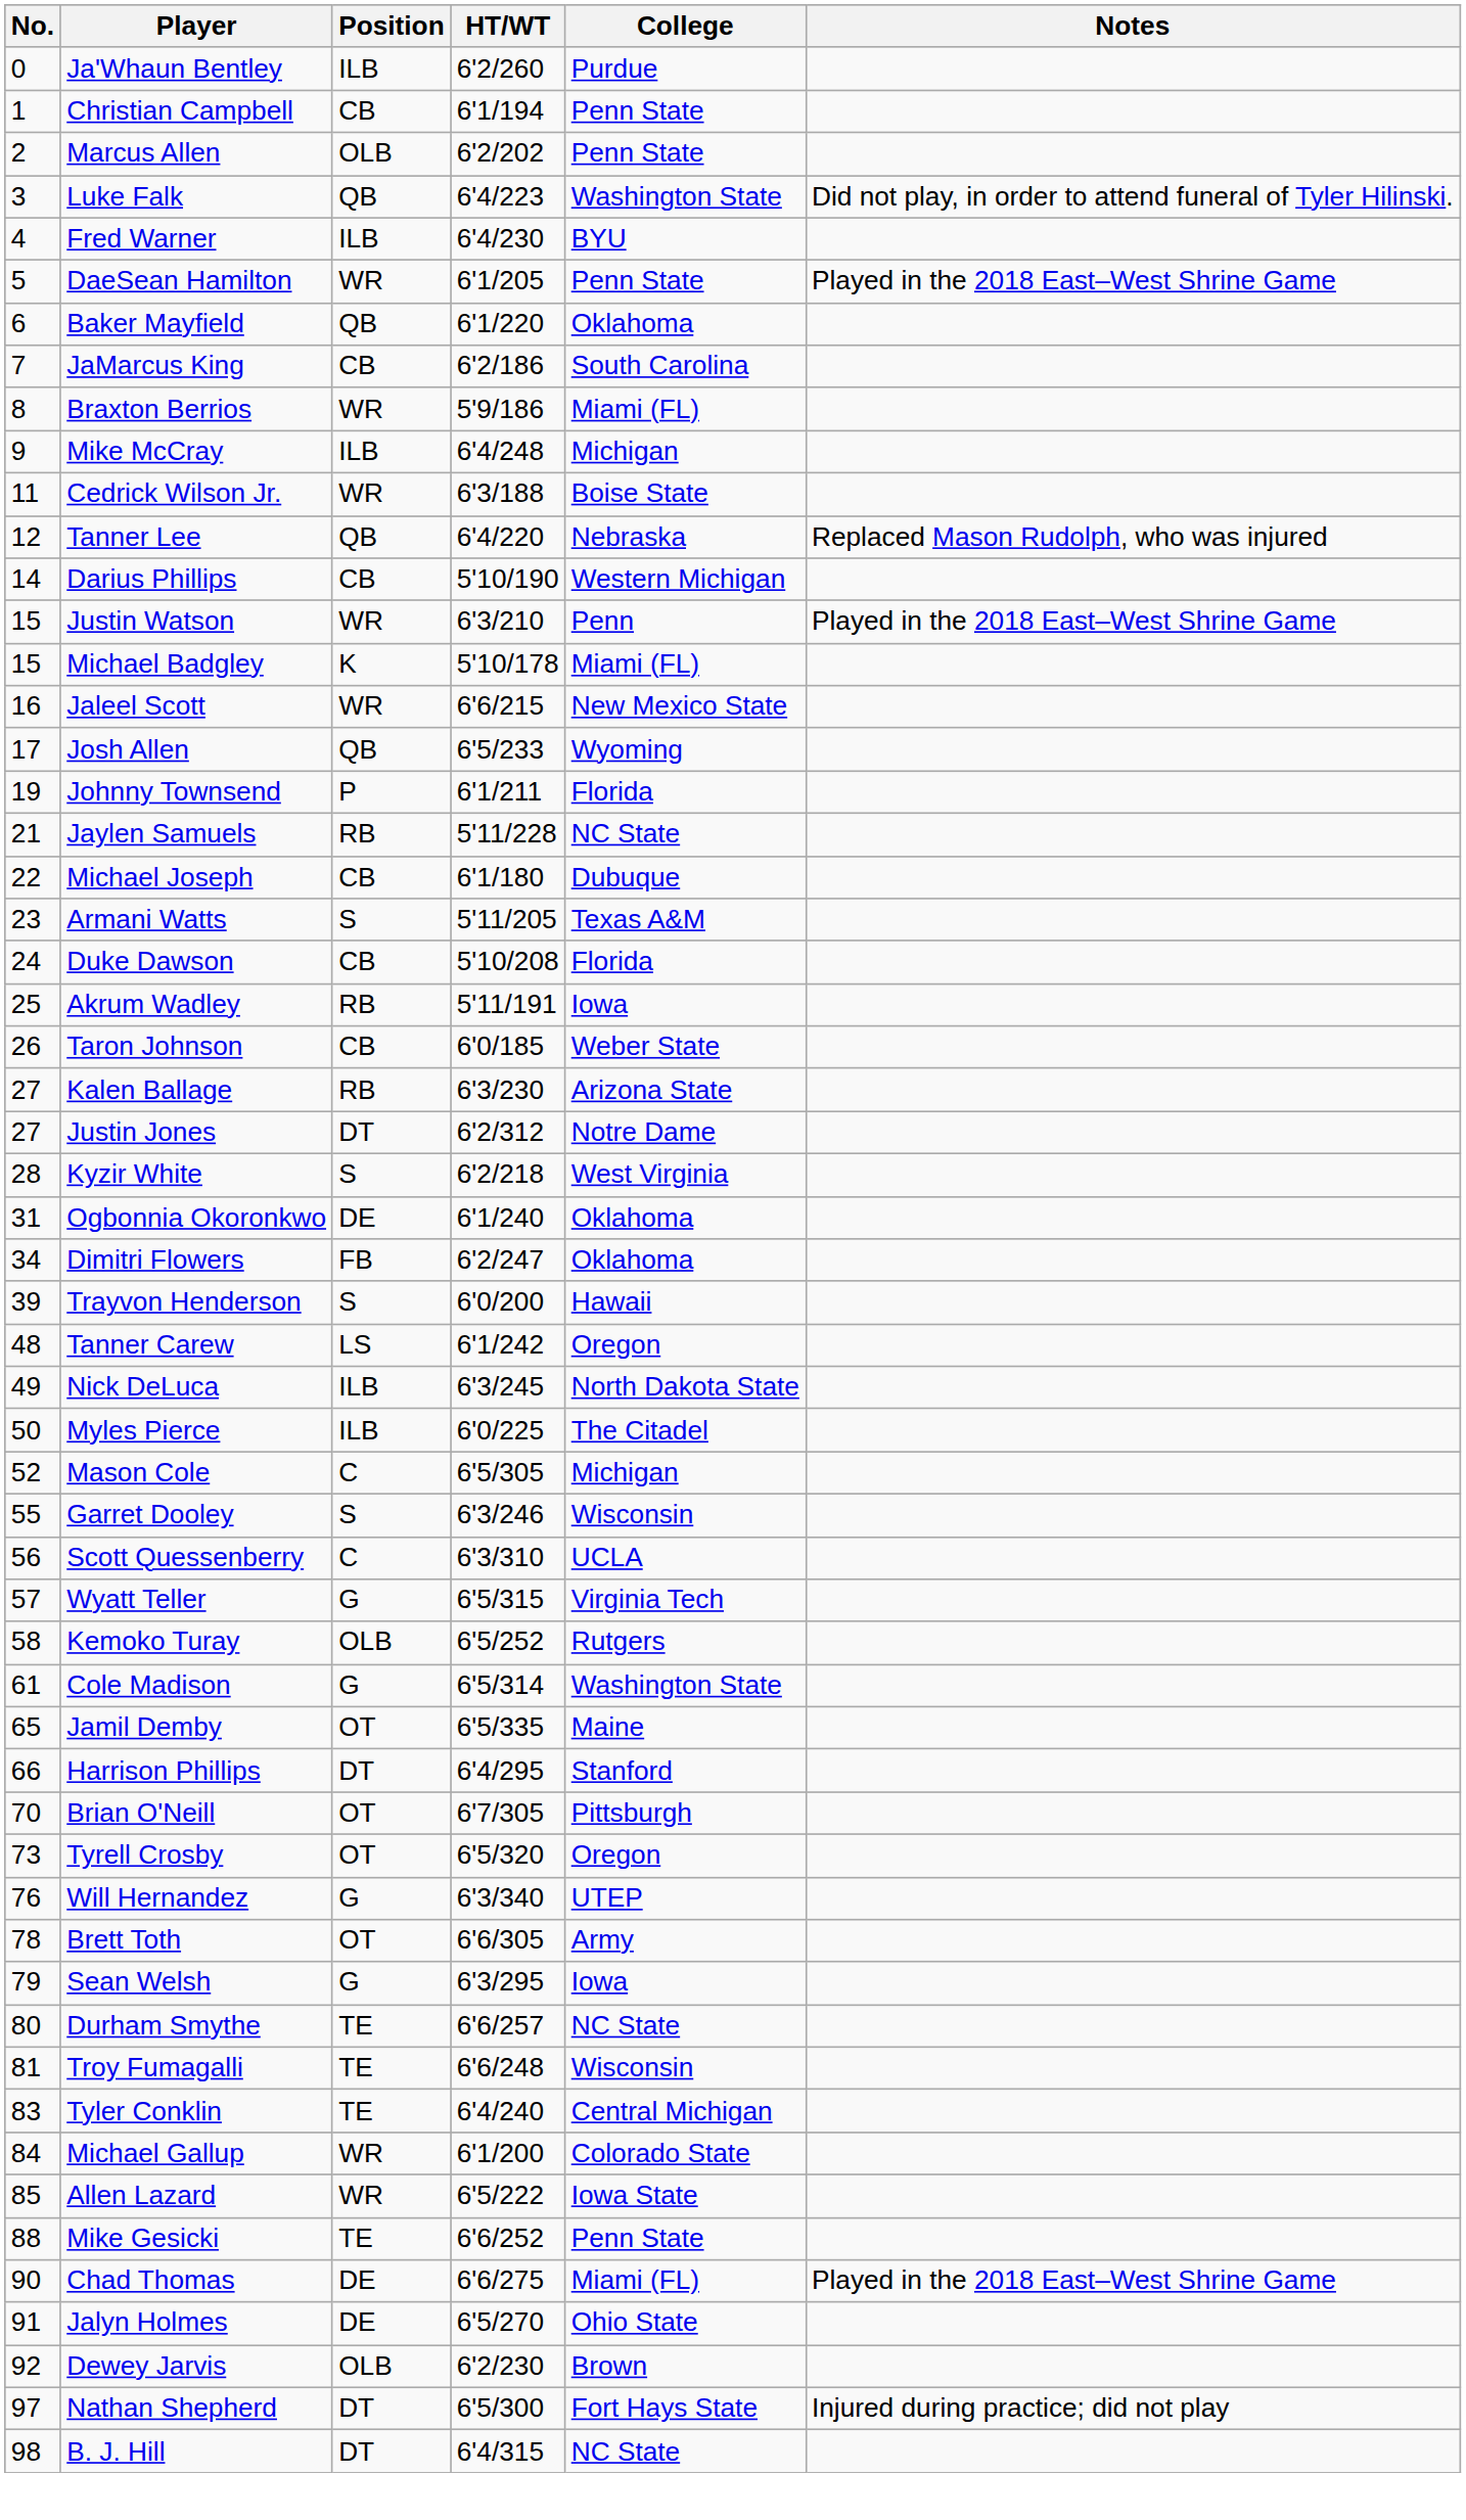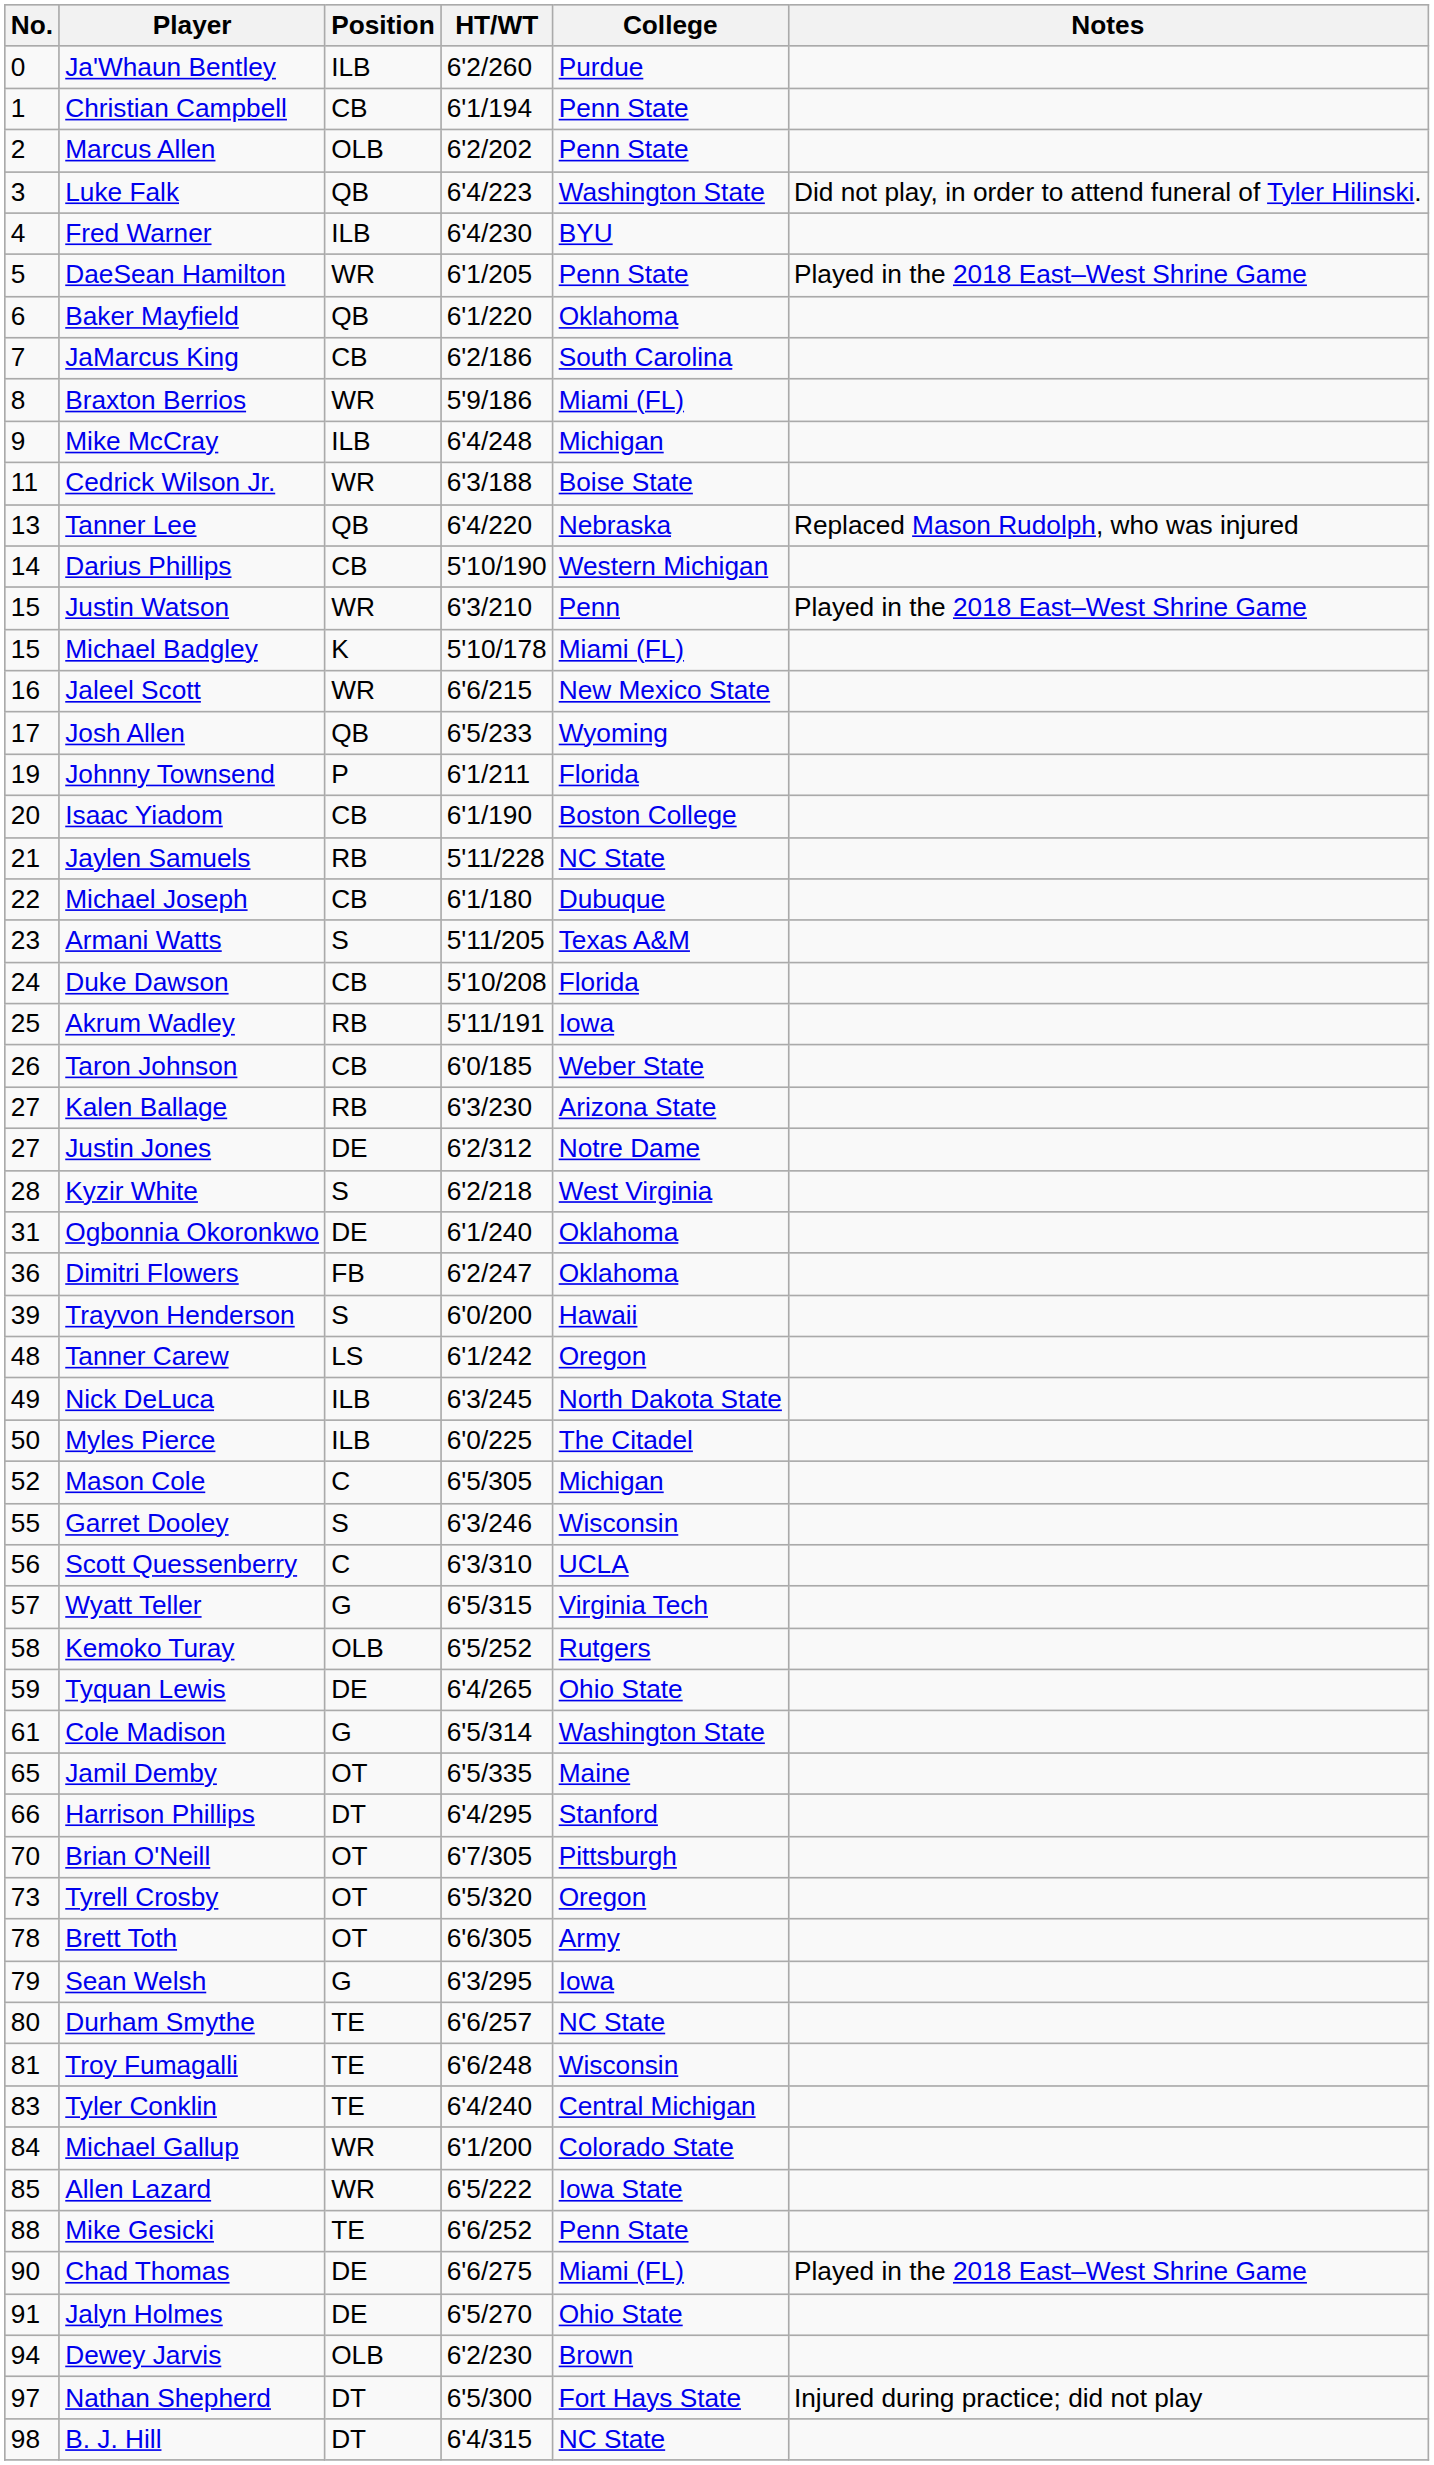 <table class = "wikitable sortable">
 <tr>
 <th>No.</th>
 <th class="unsortable">Player</th>
 <th>Position</th>
 <th class="unsortable">HT/WT</th>
 <th>College</th>
 <th class="unsortable">Notes</th>
 </tr>
 <tr>
 <td>0</td>
 <td><a href='#'>Ja'Whaun Bentley</a></td>
 <td>ILB</td>
 <td>6'2/260</td>
 <td><a href='#'>Purdue</a></td>
 <td></td>
 </tr>
 <tr>
 <td>1</td>
 <td><a href='#'>Christian Campbell</a></td>
 <td>CB</td>
 <td>6'1/194</td>
 <td><a href='#'>Penn State</a></td>
 <td></td>
 </tr>
 <tr>
 <td>2</td>
 <td><a href='#'>Marcus Allen</a></td>
 <td>OLB</td>
 <td>6'2/202</td>
 <td><a href='#'>Penn State</a></td>
 <td></td>
 </tr>
 <tr>
 <td>3</td>
 <td><a href='#'>Luke Falk</a></td>
 <td>QB</td>
 <td>6'4/223</td>
 <td><a href='#'>Washington State</a></td>
 <td>Did not play, in order to attend funeral of <a href='#'>Tyler Hilinski</a>.</td>
 </tr>
 <tr>
 <td>4</td>
 <td><a href='#'>Fred Warner</a></td>
 <td>ILB</td>
 <td>6'4/230</td>
 <td><a href='#'>BYU</a></td>
 <td></td>
 </tr>
 <tr>
 <td>5</td>
 <td><a href='#'>DaeSean Hamilton</a></td>
 <td>WR</td>
 <td>6'1/205</td>
 <td><a href='#'>Penn State</a></td>
 <td>Played in the <a href='#'>2018 East–West Shrine Game</a></td>
 </tr>
 <tr>
 <td>6</td>
 <td><a href='#'>Baker Mayfield</a></td>
 <td>QB</td>
 <td>6'1/220</td>
 <td><a href='#'>Oklahoma</a></td>
 <td></td>
 </tr>
 <tr>
 <td>7</td>
 <td><a href='#'>JaMarcus King</a></td>
 <td>CB</td>
 <td>6'2/186</td>
 <td><a href='#'>South Carolina</a></td>
 <td></td>
 </tr>
 <tr>
 <td>8</td>
 <td><a href='#'>Braxton Berrios</a></td>
 <td>WR</td>
 <td>5'9/186</td>
 <td><a href='#'>Miami (FL)</a></td>
 <td></td>
 </tr>
 <tr>
 <td>9</td>
 <td><a href='#'>Mike McCray</a></td>
 <td>ILB</td>
 <td>6'4/248</td>
 <td><a href='#'>Michigan</a></td>
 <td></td>
 </tr>
 <tr>
 <td>11</td>
 <td><a href='#'>Cedrick Wilson Jr.</a></td>
 <td>WR</td>
 <td>6'3/188</td>
 <td><a href='#'>Boise State</a></td>
 <td></td>
 </tr>
 <tr>
-<td>12</td>
+<td>13</td>
 <td><a href='#'>Tanner Lee</a></td>
 <td>QB</td>
 <td>6'4/220</td>
 <td><a href='#'>Nebraska</a></td>
 <td>Replaced <a href='#'>Mason Rudolph</a>, who was injured</td>
 </tr>
 <tr>
 <td>14</td>
 <td><a href='#'>Darius Phillips</a></td>
 <td>CB</td>
 <td>5'10/190</td>
 <td><a href='#'>Western Michigan</a></td>
 <td></td>
 </tr>
 <tr>
 <td>15</td>
 <td><a href='#'>Justin Watson</a></td>
 <td>WR</td>
 <td>6'3/210</td>
 <td><a href='#'>Penn</a></td>
 <td>Played in the <a href='#'>2018 East–West Shrine Game</a></td>
 </tr>
 <tr>
 <td>15</td>
 <td><a href='#'>Michael Badgley</a></td>
 <td>K</td>
 <td>5'10/178</td>
 <td><a href='#'>Miami (FL)</a></td>
 <td></td>
 </tr>
 <tr>
 <td>16</td>
 <td><a href='#'>Jaleel Scott</a></td>
 <td>WR</td>
 <td>6'6/215</td>
 <td><a href='#'>New Mexico State</a></td>
 <td></td>
 </tr>
 <tr>
 <td>17</td>
 <td><a href='#'>Josh Allen</a></td>
 <td>QB</td>
 <td>6'5/233</td>
 <td><a href='#'>Wyoming</a></td>
 <td></td>
 </tr>
 <tr>
 <td>19</td>
 <td><a href='#'>Johnny Townsend</a></td>
 <td>P</td>
 <td>6'1/211</td>
 <td><a href='#'>Florida</a></td>
+<td></td>
+</tr>
+<tr>
+<td>20</td>
+<td><a href='#'>Isaac Yiadom</a></td>
+<td>CB</td>
+<td>6'1/190</td>
+<td><a href='#'>Boston College</a></td>
 <td></td>
 </tr>
 <tr>
 <td>21</td>
 <td><a href='#'>Jaylen Samuels</a></td>
 <td>RB</td>
 <td>5'11/228</td>
 <td><a href='#'>NC State</a></td>
 <td></td>
 </tr>
 <tr>
 <td>22</td>
 <td><a href='#'>Michael Joseph</a></td>
 <td>CB</td>
 <td>6'1/180</td>
 <td><a href='#'>Dubuque</a></td>
 <td></td>
 </tr>
 <tr>
 <td>23</td>
 <td><a href='#'>Armani Watts</a></td>
 <td>S</td>
 <td>5'11/205</td>
 <td><a href='#'>Texas A&M</a></td>
 <td></td>
 </tr>
 <tr>
 <td>24</td>
 <td><a href='#'>Duke Dawson</a></td>
 <td>CB</td>
 <td>5'10/208</td>
 <td><a href='#'>Florida</a></td>
 <td></td>
 </tr>
 <tr>
 <td>25</td>
 <td><a href='#'>Akrum Wadley</a></td>
 <td>RB</td>
 <td>5'11/191</td>
 <td><a href='#'>Iowa</a></td>
 <td></td>
 </tr>
 <tr>
 <td>26</td>
 <td><a href='#'>Taron Johnson</a></td>
 <td>CB</td>
 <td>6'0/185</td>
 <td><a href='#'>Weber State</a></td>
 <td></td>
 </tr>
 <tr>
 <td>27</td>
 <td><a href='#'>Kalen Ballage</a></td>
 <td>RB</td>
 <td>6'3/230</td>
 <td><a href='#'>Arizona State</a></td>
 <td></td>
 </tr>
 <tr>
 <td>27</td>
 <td><a href='#'>Justin Jones</a></td>
-<td>DT</td>
+<td>DE</td>
 <td>6'2/312</td>
 <td><a href='#'>Notre Dame</a></td>
 <td></td>
 </tr>
 <tr>
 <td>28</td>
 <td><a href='#'>Kyzir White</a></td>
 <td>S</td>
 <td>6'2/218</td>
 <td><a href='#'>West Virginia</a></td>
 <td></td>
 </tr>
 <tr>
 <td>31</td>
 <td><a href='#'>Ogbonnia Okoronkwo</a></td>
 <td>DE</td>
 <td>6'1/240</td>
 <td><a href='#'>Oklahoma</a></td>
 <td></td>
 </tr>
 <tr>
-<td>34</td>
+<td>36</td>
 <td><a href='#'>Dimitri Flowers</a></td>
 <td>FB</td>
 <td>6'2/247</td>
 <td><a href='#'>Oklahoma</a></td>
 <td></td>
 </tr>
 <tr>
 <td>39</td>
 <td><a href='#'>Trayvon Henderson</a></td>
 <td>S</td>
 <td>6'0/200</td>
 <td><a href='#'>Hawaii</a></td>
 <td></td>
 </tr>
 <tr>
 <td>48</td>
 <td><a href='#'>Tanner Carew</a></td>
 <td>LS</td>
 <td>6'1/242</td>
 <td><a href='#'>Oregon</a></td>
 <td></td>
 </tr>
 <tr>
 <td>49</td>
 <td><a href='#'>Nick DeLuca</a></td>
 <td>ILB</td>
 <td>6'3/245</td>
 <td><a href='#'>North Dakota State</a></td>
 <td></td>
 </tr>
 <tr>
 <td>50</td>
 <td><a href='#'>Myles Pierce</a></td>
 <td>ILB</td>
 <td>6'0/225</td>
 <td><a href='#'>The Citadel</a></td>
 <td></td>
 </tr>
 <tr>
 <td>52</td>
 <td><a href='#'>Mason Cole</a></td>
 <td>C</td>
 <td>6'5/305</td>
 <td><a href='#'>Michigan</a></td>
 <td></td>
 </tr>
 <tr>
 <td>55</td>
 <td><a href='#'>Garret Dooley</a></td>
 <td>S</td>
 <td>6'3/246</td>
 <td><a href='#'>Wisconsin</a></td>
 <td></td>
 </tr>
 <tr>
 <td>56</td>
 <td><a href='#'>Scott Quessenberry</a></td>
 <td>C</td>
 <td>6'3/310</td>
 <td><a href='#'>UCLA</a></td>
 <td></td>
 </tr>
 <tr>
 <td>57</td>
 <td><a href='#'>Wyatt Teller</a></td>
 <td>G</td>
 <td>6'5/315</td>
 <td><a href='#'>Virginia Tech</a></td>
 <td></td>
 </tr>
 <tr>
 <td>58</td>
 <td><a href='#'>Kemoko Turay</a></td>
 <td>OLB</td>
 <td>6'5/252</td>
 <td><a href='#'>Rutgers</a></td>
 <td></td>
 </tr>
 <tr>
+<td>59</td>
+<td><a href='#'>Tyquan Lewis</a></td>
+<td>DE</td>
+<td>6'4/265</td>
+<td><a href='#'>Ohio State</a></td>
+<td></td>
+</tr>
+<tr>
 <td>61</td>
 <td><a href='#'>Cole Madison</a></td>
 <td>G</td>
 <td>6'5/314</td>
 <td><a href='#'>Washington State</a></td>
 <td></td>
 </tr>
 <tr>
 <td>65</td>
 <td><a href='#'>Jamil Demby</a></td>
 <td>OT</td>
 <td>6'5/335</td>
 <td><a href='#'>Maine</a></td>
 <td></td>
 </tr>
 <tr>
 <td>66</td>
 <td><a href='#'>Harrison Phillips</a></td>
 <td>DT</td>
 <td>6'4/295</td>
 <td><a href='#'>Stanford</a></td>
 <td></td>
 </tr>
 <tr>
 <td>70</td>
 <td><a href='#'>Brian O'Neill</a></td>
 <td>OT</td>
 <td>6'7/305</td>
 <td><a href='#'>Pittsburgh</a></td>
 <td></td>
 </tr>
 <tr>
 <td>73</td>
 <td><a href='#'>Tyrell Crosby</a></td>
 <td>OT</td>
 <td>6'5/320</td>
 <td><a href='#'>Oregon</a></td>
-<td></td>
-</tr>
-<tr>
-<td>76</td>
-<td><a href='#'>Will Hernandez</a></td>
-<td>G</td>
-<td>6'3/340</td>
-<td><a href='#'>UTEP</a></td>
 <td></td>
 </tr>
 <tr>
 <td>78</td>
 <td><a href='#'>Brett Toth</a></td>
 <td>OT</td>
 <td>6'6/305</td>
 <td><a href='#'>Army</a></td>
 <td></td>
 </tr>
 <tr>
 <td>79</td>
 <td><a href='#'>Sean Welsh</a></td>
 <td>G</td>
 <td>6'3/295</td>
 <td><a href='#'>Iowa</a></td>
 <td></td>
 </tr>
 <tr>
 <td>80</td>
 <td><a href='#'>Durham Smythe</a></td>
 <td>TE</td>
 <td>6'6/257</td>
 <td><a href='#'>NC State</a></td>
 <td></td>
 </tr>
 <tr>
 <td>81</td>
 <td><a href='#'>Troy Fumagalli</a></td>
 <td>TE</td>
 <td>6'6/248</td>
 <td><a href='#'>Wisconsin</a></td>
 <td></td>
 </tr>
 <tr>
 <td>83</td>
 <td><a href='#'>Tyler Conklin</a></td>
 <td>TE</td>
 <td>6'4/240</td>
 <td><a href='#'>Central Michigan</a></td>
 <td></td>
 </tr>
 <tr>
 <td>84</td>
 <td><a href='#'>Michael Gallup</a></td>
 <td>WR</td>
 <td>6'1/200</td>
 <td><a href='#'>Colorado State</a></td>
 <td></td>
 </tr>
 <tr>
 <td>85</td>
 <td><a href='#'>Allen Lazard</a></td>
 <td>WR</td>
 <td>6'5/222</td>
 <td><a href='#'>Iowa State</a></td>
 <td></td>
 </tr>
 <tr>
 <td>88</td>
 <td><a href='#'>Mike Gesicki</a></td>
 <td>TE</td>
 <td>6'6/252</td>
 <td><a href='#'>Penn State</a></td>
 <td></td>
 </tr>
 <tr>
 <td>90</td>
 <td><a href='#'>Chad Thomas</a></td>
 <td>DE</td>
 <td>6'6/275</td>
 <td><a href='#'>Miami (FL)</a></td>
 <td>Played in the <a href='#'>2018 East–West Shrine Game</a></td>
 </tr>
 <tr>
 <td>91</td>
 <td><a href='#'>Jalyn Holmes</a></td>
 <td>DE</td>
 <td>6'5/270</td>
 <td><a href='#'>Ohio State</a></td>
 <td></td>
 </tr>
 <tr>
-<td>92</td>
+<td>94</td>
 <td><a href='#'>Dewey Jarvis</a></td>
 <td>OLB</td>
 <td>6'2/230</td>
 <td><a href='#'>Brown</a></td>
 <td></td>
 </tr>
 <tr>
 <td>97</td>
 <td><a href='#'>Nathan Shepherd</a></td>
 <td>DT</td>
 <td>6'5/300</td>
 <td><a href='#'>Fort Hays State</a></td>
 <td>Injured during practice; did not play</td>
 </tr>
 <tr>
 <td>98</td>
 <td><a href='#'>B. J. Hill</a></td>
 <td>DT</td>
 <td>6'4/315</td>
 <td><a href='#'>NC State</a></td>
 <td></td>
 </tr>
 </table>
